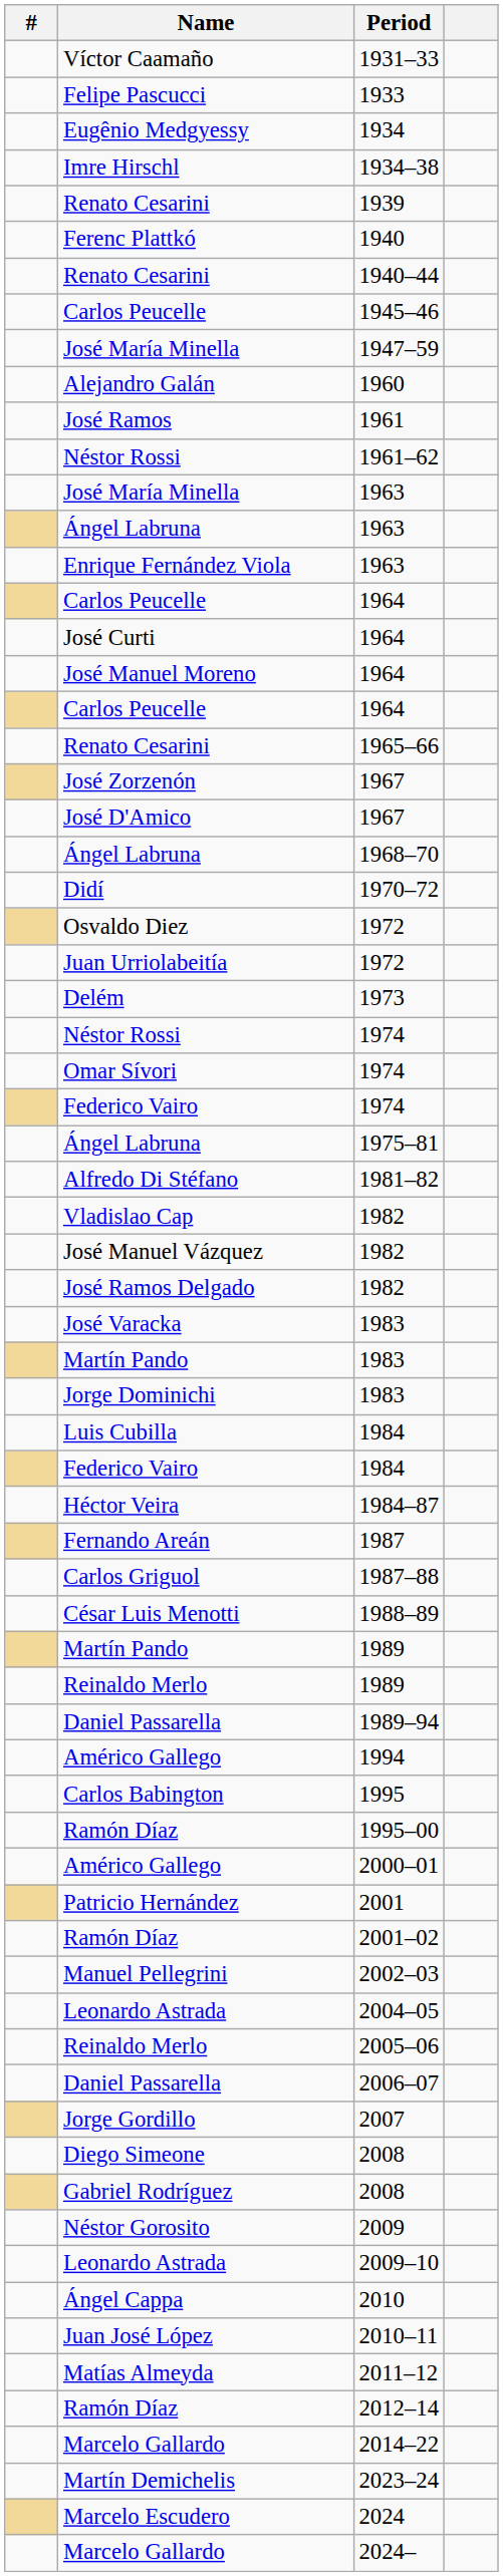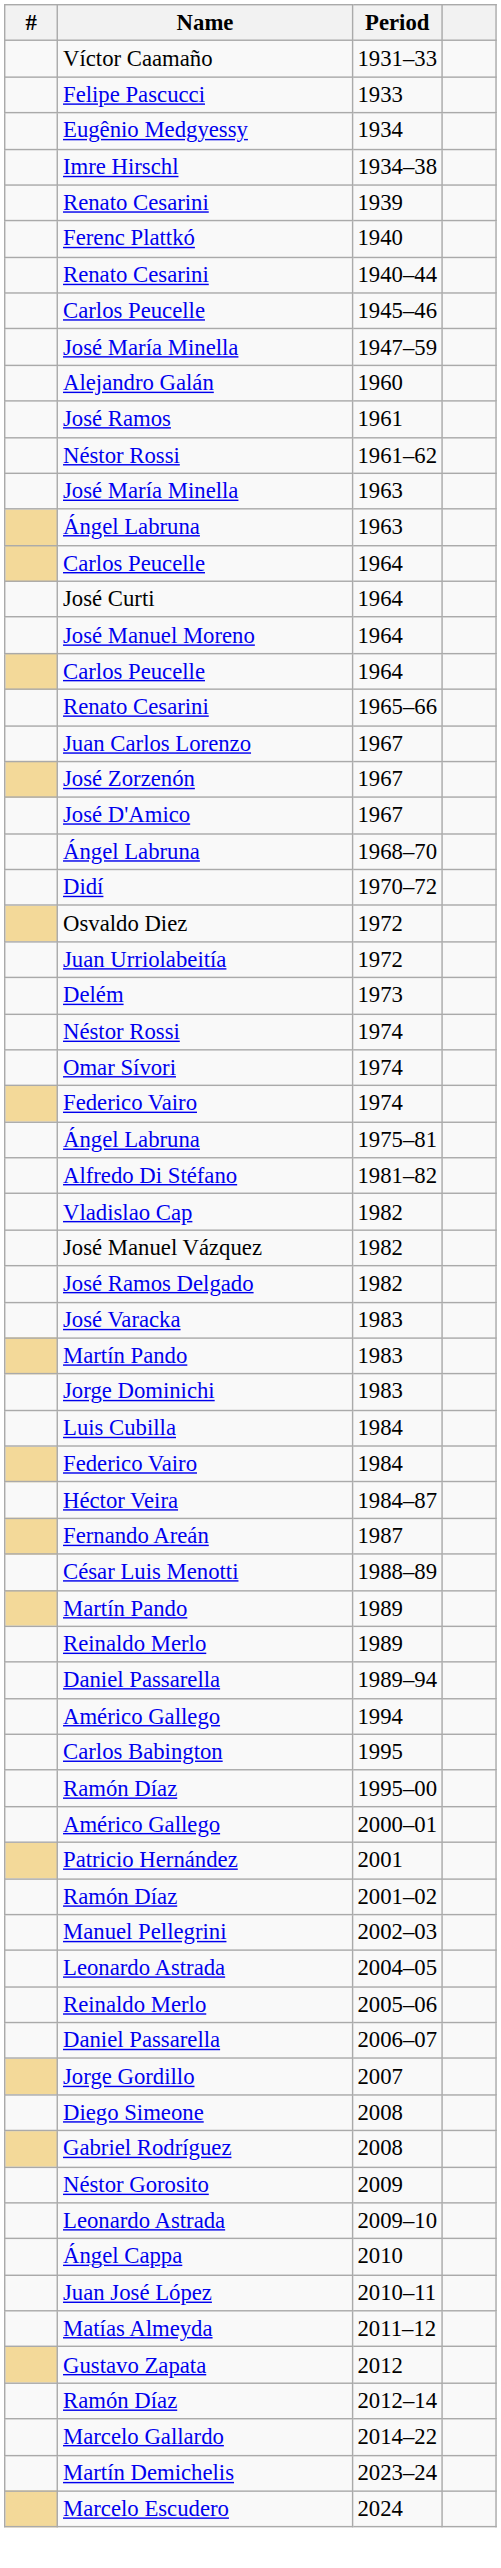 <table class="wikitable sortable">
 <tr>
 <th width=30px>#</th>
 <th width= 200px>Name</th>
 <th width= px>Period</th>
 <th width=30px></th>
 </tr>
 <tr>
 <td></td>
 <td> Víctor Caamaño</td>
 <td>1931–33</td>
 <td></td>
 </tr>
 <tr>
 <td></td>
 <td> <a href='#'>Felipe Pascucci</a></td>
 <td>1933</td>
 <td></td>
 </tr>
 <tr>
 <td></td>
 <td> <a href='#'>Eugênio Medgyessy</a></td>
 <td>1934</td>
 <td></td>
 </tr>
 <tr>
 <td></td>
 <td> <a href='#'>Imre Hirschl</a></td>
 <td>1934–38</td>
 <td></td>
 </tr>
 <tr>
 <td></td>
 <td> <a href='#'>Renato Cesarini</a></td>
 <td>1939</td>
 <td></td>
 </tr>
 <tr>
 <td></td>
 <td> <a href='#'>Ferenc Plattkó</a></td>
 <td>1940</td>
 <td></td>
 </tr>
 <tr>
 <td></td>
 <td> <a href='#'>Renato Cesarini</a></td>
 <td>1940–44</td>
 <td></td>
 </tr>
 <tr>
 <td></td>
 <td> <a href='#'>Carlos Peucelle</a></td>
 <td>1945–46</td>
 <td></td>
 </tr>
 <tr>
 <td></td>
 <td> <a href='#'>José María Minella</a></td>
 <td>1947–59</td>
 <td></td>
 </tr>
 <tr>
 <td></td>
 <td> <a href='#'>Alejandro Galán</a></td>
 <td>1960</td>
 <td></td>
 </tr>
 <tr>
 <td></td>
 <td> <a href='#'>José Ramos</a></td>
 <td>1961</td>
 <td></td>
 </tr>
 <tr>
 <td></td>
 <td> <a href='#'>Néstor Rossi</a></td>
 <td>1961–62</td>
 <td></td>
 </tr>
 <tr>
 <td></td>
 <td> <a href='#'>José María Minella</a></td>
 <td>1963</td>
 <td></td>
 </tr>
 <tr>
 <td bgcolor=#f3d999></td>
 <td> <a href='#'>Ángel Labruna</a></td>
 <td>1963</td>
 <td></td>
 </tr>
 <tr>
-<td></td>
-<td> <a href='#'>Enrique Fernández Viola</a></td>
-<td>1963</td>
-<td></td>
-</tr>
-<tr>
 <td bgcolor=#f3d999></td>
 <td> <a href='#'>Carlos Peucelle</a></td>
 <td>1964</td>
 <td></td>
 </tr>
 <tr>
 <td></td>
 <td> José Curti</td>
 <td>1964</td>
 <td></td>
 </tr>
 <tr>
 <td></td>
 <td> <a href='#'>José Manuel Moreno</a></td>
 <td>1964</td>
 <td></td>
 </tr>
 <tr>
 <td bgcolor=#f3d999></td>
 <td> <a href='#'>Carlos Peucelle</a></td>
 <td>1964</td>
 <td></td>
 </tr>
 <tr>
 <td></td>
 <td> <a href='#'>Renato Cesarini</a></td>
 <td>1965–66</td>
+<td></td>
+</tr>
+<tr>
+<td></td>
+<td> <a href='#'>Juan Carlos Lorenzo</a></td>
+<td>1967</td>
 <td></td>
 </tr>
 <tr>
 <td bgcolor=#f3d999></td>
 <td> <a href='#'>José Zorzenón</a></td>
 <td>1967</td>
 <td></td>
 </tr>
 <tr>
 <td></td>
 <td> <a href='#'>José D'Amico</a></td>
 <td>1967</td>
 <td></td>
 </tr>
 <tr>
 <td></td>
 <td> <a href='#'>Ángel Labruna</a></td>
 <td>1968–70</td>
 <td></td>
 </tr>
 <tr>
 <td></td>
 <td> <a href='#'>Didí</a></td>
 <td>1970–72</td>
 <td></td>
 </tr>
 <tr>
 <td bgcolor=#f3d999></td>
 <td> Osvaldo Diez</td>
 <td>1972</td>
 <td></td>
 </tr>
 <tr>
 <td></td>
 <td> <a href='#'>Juan Urriolabeitía</a></td>
 <td>1972</td>
 <td></td>
 </tr>
 <tr>
 <td></td>
 <td> <a href='#'>Delém</a></td>
 <td>1973</td>
 <td></td>
 </tr>
 <tr>
 <td></td>
 <td> <a href='#'>Néstor Rossi</a></td>
 <td>1974</td>
 <td></td>
 </tr>
 <tr>
 <td></td>
 <td> <a href='#'>Omar Sívori</a></td>
 <td>1974</td>
 <td></td>
 </tr>
 <tr>
 <td bgcolor=#f3d999></td>
 <td> <a href='#'>Federico Vairo</a></td>
 <td>1974</td>
 <td></td>
 </tr>
 <tr>
 <td></td>
 <td> <a href='#'>Ángel Labruna</a></td>
 <td>1975–81</td>
 <td></td>
 </tr>
 <tr>
 <td></td>
 <td> <a href='#'>Alfredo Di Stéfano</a></td>
 <td>1981–82</td>
 <td></td>
 </tr>
 <tr>
 <td></td>
 <td> <a href='#'>Vladislao Cap</a></td>
 <td>1982</td>
 <td></td>
 </tr>
 <tr>
 <td></td>
 <td> José Manuel Vázquez</td>
 <td>1982</td>
 <td></td>
 </tr>
 <tr>
 <td></td>
 <td> <a href='#'>José Ramos Delgado</a></td>
 <td>1982</td>
 <td></td>
 </tr>
 <tr>
 <td></td>
 <td> <a href='#'>José Varacka</a></td>
 <td>1983</td>
 <td></td>
 </tr>
 <tr>
 <td bgcolor=#f3d999></td>
 <td> <a href='#'>Martín Pando</a></td>
 <td>1983</td>
 <td></td>
 </tr>
 <tr>
 <td></td>
 <td> <a href='#'>Jorge Dominichi</a></td>
 <td>1983</td>
 <td></td>
 </tr>
 <tr>
 <td></td>
 <td> <a href='#'>Luis Cubilla</a></td>
 <td>1984</td>
 <td></td>
 </tr>
 <tr>
 <td bgcolor=#f3d999></td>
 <td> <a href='#'>Federico Vairo</a></td>
 <td>1984</td>
 <td></td>
 </tr>
 <tr>
 <td></td>
 <td> <a href='#'>Héctor Veira</a></td>
 <td>1984–87</td>
 <td></td>
 </tr>
 <tr>
 <td bgcolor=#f3d999></td>
 <td> <a href='#'>Fernando Areán</a></td>
 <td>1987</td>
 <td></td>
 </tr>
 <tr>
 <td></td>
-<td> <a href='#'>Carlos Griguol</a></td>
-<td>1987–88</td>
-<td></td>
-</tr>
-<tr>
-<td></td>
 <td> <a href='#'>César Luis Menotti</a></td>
 <td>1988–89</td>
 <td></td>
 </tr>
 <tr>
 <td bgcolor=#f3d999></td>
 <td> <a href='#'>Martín Pando</a></td>
 <td>1989</td>
 <td></td>
 </tr>
 <tr>
 <td></td>
 <td> <a href='#'>Reinaldo Merlo</a></td>
 <td>1989</td>
 <td></td>
 </tr>
 <tr>
 <td></td>
 <td> <a href='#'>Daniel Passarella</a></td>
 <td>1989–94</td>
 <td></td>
 </tr>
 <tr>
 <td></td>
 <td> <a href='#'>Américo Gallego</a></td>
 <td>1994</td>
 <td></td>
 </tr>
 <tr>
 <td></td>
 <td> <a href='#'>Carlos Babington</a></td>
 <td>1995</td>
 <td></td>
 </tr>
 <tr>
 <td></td>
 <td> <a href='#'>Ramón Díaz</a></td>
 <td>1995–00</td>
 <td></td>
 </tr>
 <tr>
 <td></td>
 <td> <a href='#'>Américo Gallego</a></td>
 <td>2000–01</td>
 <td></td>
 </tr>
 <tr>
 <td bgcolor=#f3d999></td>
 <td> <a href='#'>Patricio Hernández</a></td>
 <td>2001</td>
 <td></td>
 </tr>
 <tr>
 <td></td>
 <td> <a href='#'>Ramón Díaz</a></td>
 <td>2001–02</td>
 <td></td>
 </tr>
 <tr>
 <td></td>
 <td> <a href='#'>Manuel Pellegrini</a></td>
 <td>2002–03</td>
 <td></td>
 </tr>
 <tr>
 <td></td>
 <td> <a href='#'>Leonardo Astrada</a></td>
 <td>2004–05</td>
 <td></td>
 </tr>
 <tr>
 <td></td>
 <td> <a href='#'>Reinaldo Merlo</a></td>
 <td>2005–06</td>
 <td></td>
 </tr>
 <tr>
 <td></td>
 <td> <a href='#'>Daniel Passarella</a></td>
 <td>2006–07</td>
 <td></td>
 </tr>
 <tr>
 <td bgcolor=#f3d999></td>
 <td> <a href='#'>Jorge Gordillo</a></td>
 <td>2007</td>
 <td></td>
 </tr>
 <tr>
 <td></td>
 <td> <a href='#'>Diego Simeone</a></td>
 <td>2008</td>
 <td></td>
 </tr>
 <tr>
 <td bgcolor=#f3d999></td>
 <td> <a href='#'>Gabriel Rodríguez</a></td>
 <td>2008</td>
 <td></td>
 </tr>
 <tr>
 <td></td>
 <td> <a href='#'>Néstor Gorosito</a></td>
 <td>2009</td>
 <td></td>
 </tr>
 <tr>
 <td></td>
 <td> <a href='#'>Leonardo Astrada</a></td>
 <td>2009–10</td>
 <td></td>
 </tr>
 <tr>
 <td></td>
 <td> <a href='#'>Ángel Cappa</a></td>
 <td>2010</td>
 <td></td>
 </tr>
 <tr>
 <td></td>
 <td> <a href='#'>Juan José López</a></td>
 <td>2010–11</td>
 <td></td>
 </tr>
 <tr>
 <td></td>
 <td> <a href='#'>Matías Almeyda</a></td>
 <td>2011–12</td>
 <td></td>
 </tr>
 <tr>
+<td bgcolor=#f3d999></td>
+<td> <a href='#'>Gustavo Zapata</a></td>
+<td>2012</td>
+<td></td>
+</tr>
+<tr>
 <td></td>
 <td> <a href='#'>Ramón Díaz</a></td>
 <td>2012–14</td>
 <td></td>
 </tr>
 <tr>
 <td></td>
 <td> <a href='#'>Marcelo Gallardo</a></td>
 <td>2014–22</td>
 <td></td>
 </tr>
 <tr>
 <td></td>
 <td> <a href='#'>Martín Demichelis</a></td>
 <td>2023–24</td>
 <td></td>
 </tr>
 <tr>
 <td bgcolor=#f3d999></td>
 <td> <a href='#'>Marcelo Escudero</a></td>
 <td>2024</td>
 <td></td>
 </tr>
-<tr>
-<td></td>
-<td> <a href='#'>Marcelo Gallardo</a></td>
-<td>2024–</td>
-<td></td>
-</tr>
 </table>
